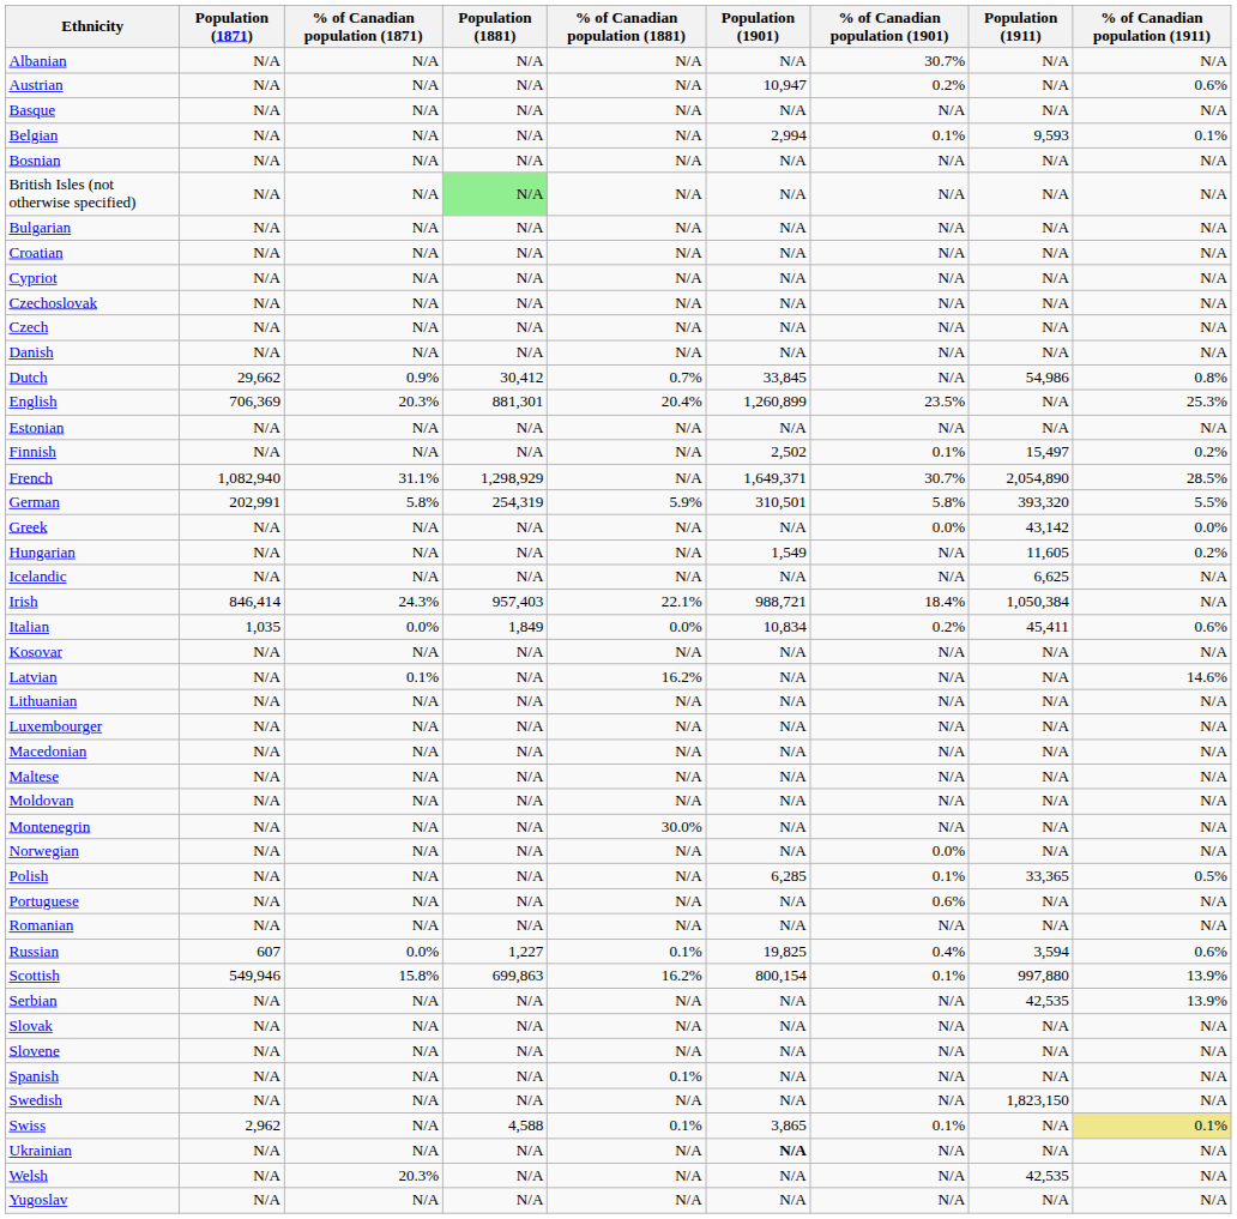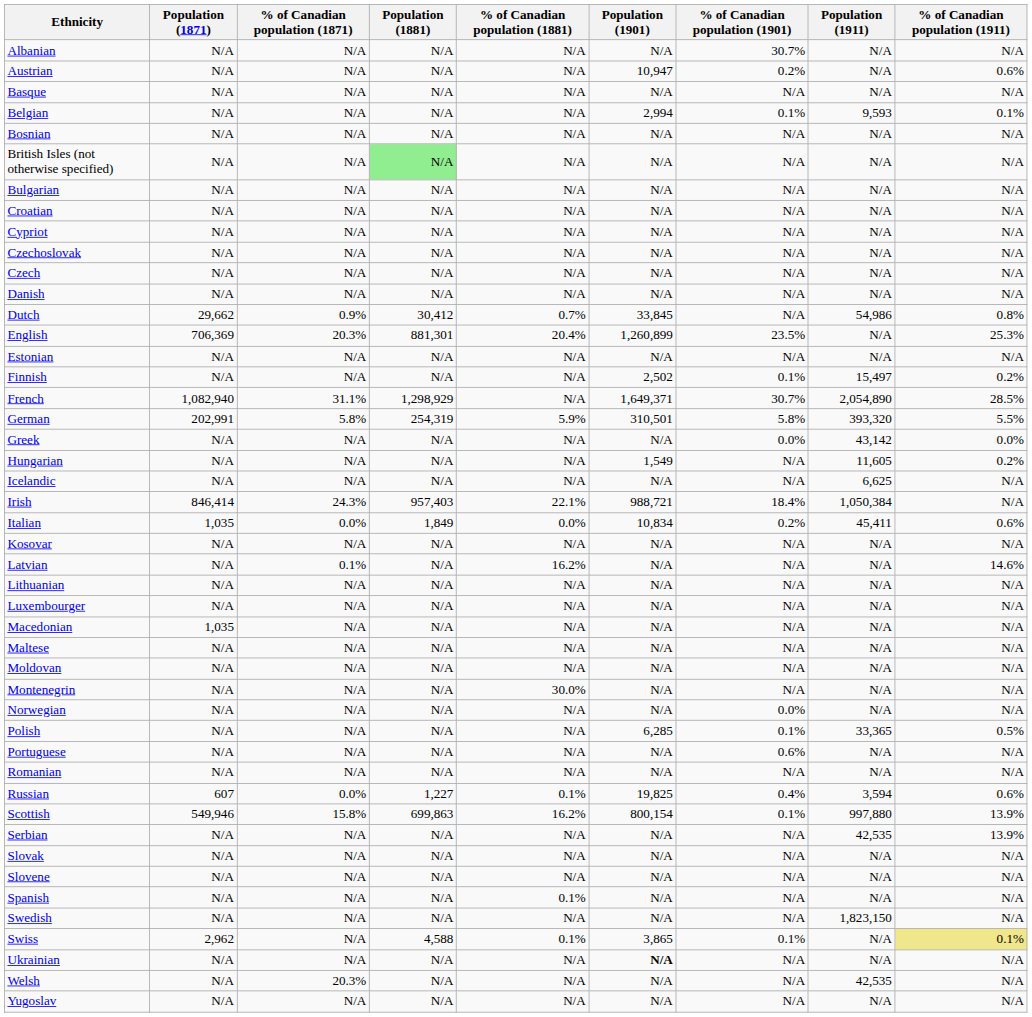 <table class="sort wikitable sortable" font-size:90%;">
 <tr>
 <th>Ethnicity</th>
 <th>Population (<a href='#'>1871</a>)</th>
 <th>% of Canadian population (1871)</th>
 <th>Population (1881)</th>
 <th>% of Canadian population (1881)</th>
 <th>Population (1901)</th>
 <th>% of Canadian population (1901)</th>
 <th>Population (1911)</th>
 <th>% of Canadian population (1911)</th>
 </tr>
 <tr>
 <td><a href='#'>Albanian</a></td>
 <td align="right">N/A</td>
 <td align="right">N/A</td>
 <td align="right">N/A</td>
 <td align="right">N/A</td>
 <td align="right">N/A</td>
 <td align="right">30.7%</td>
 <td align="right">N/A</td>
 <td align="right">N/A</td>
 </tr>
 <tr>
 <td><a href='#'>Austrian</a></td>
 <td align="right">N/A</td>
 <td align="right">N/A</td>
 <td align="right">N/A</td>
 <td align="right">N/A</td>
 <td align="right">10,947</td>
 <td align="right">0.2%</td>
 <td align="right">N/A</td>
 <td align="right">0.6%</td>
 </tr>
 <tr>
 <td><a href='#'>Basque</a></td>
 <td align="right">N/A</td>
 <td align="right">N/A</td>
 <td align="right">N/A</td>
 <td align="right">N/A</td>
 <td align="right">N/A</td>
 <td align="right">N/A</td>
 <td align="right">N/A</td>
 <td align="right">N/A</td>
 </tr>
 <tr>
 <td><a href='#'>Belgian</a></td>
 <td align="right">N/A</td>
 <td align="right">N/A</td>
 <td align="right">N/A</td>
 <td align="right">N/A</td>
 <td align="right">2,994</td>
 <td align="right">0.1%</td>
 <td align="right">9,593</td>
 <td align="right">0.1%</td>
 </tr>
 <tr>
 <td><a href='#'>Bosnian</a></td>
 <td align="right">N/A</td>
 <td align="right">N/A</td>
 <td align="right">N/A</td>
 <td align="right">N/A</td>
 <td align="right">N/A</td>
 <td align="right">N/A</td>
 <td align="right">N/A</td>
 <td align="right">N/A</td>
 </tr>
 <tr>
 <td>British Isles (not otherwise specified)</td>
 <td align="right">N/A</td>
 <td align="right">N/A</td>
 <td align="right" style="background: lightgreen;">N/A</td>
 <td align="right">N/A</td>
 <td align="right">N/A</td>
 <td align="right">N/A</td>
 <td align="right">N/A</td>
 <td align="right">N/A</td>
 </tr>
 <tr>
 <td><a href='#'>Bulgarian</a></td>
 <td align="right">N/A</td>
 <td align="right">N/A</td>
 <td align="right">N/A</td>
 <td align="right">N/A</td>
 <td align="right">N/A</td>
 <td align="right">N/A</td>
 <td align="right">N/A</td>
 <td align="right">N/A</td>
 </tr>
 <tr>
 <td><a href='#'>Croatian</a></td>
 <td align="right">N/A</td>
 <td align="right">N/A</td>
 <td align="right">N/A</td>
 <td align="right">N/A</td>
 <td align="right">N/A</td>
 <td align="right">N/A</td>
 <td align="right">N/A</td>
 <td align="right">N/A</td>
 </tr>
 <tr>
 <td><a href='#'>Cypriot</a></td>
 <td align="right">N/A</td>
 <td align="right">N/A</td>
 <td align="right">N/A</td>
 <td align="right">N/A</td>
 <td align="right">N/A</td>
 <td align="right">N/A</td>
 <td align="right">N/A</td>
 <td align="right">N/A</td>
 </tr>
 <tr>
 <td><a href='#'>Czechoslovak</a></td>
 <td align="right">N/A</td>
 <td align="right">N/A</td>
 <td align="right">N/A</td>
 <td align="right">N/A</td>
 <td align="right">N/A</td>
 <td align="right">N/A</td>
 <td align="right">N/A</td>
 <td align="right">N/A</td>
 </tr>
 <tr>
 <td><a href='#'>Czech</a></td>
 <td align="right">N/A</td>
 <td align="right">N/A</td>
 <td align="right">N/A</td>
 <td align="right">N/A</td>
 <td align="right">N/A</td>
 <td align="right">N/A</td>
 <td align="right">N/A</td>
 <td align="right">N/A</td>
 </tr>
 <tr>
 <td><a href='#'>Danish</a></td>
 <td align="right">N/A</td>
 <td align="right">N/A</td>
 <td align="right">N/A</td>
 <td align="right">N/A</td>
 <td align="right">N/A</td>
 <td align="right">N/A</td>
 <td align="right">N/A</td>
 <td align="right">N/A</td>
 </tr>
 <tr>
 <td><a href='#'>Dutch</a></td>
 <td align="right">29,662</td>
 <td align="right">0.9%</td>
 <td align="right">30,412</td>
 <td align="right">0.7%</td>
 <td align="right">33,845</td>
 <td align="right">N/A</td>
 <td align="right">54,986</td>
 <td align="right">0.8%</td>
 </tr>
 <tr>
 <td><a href='#'>English</a></td>
 <td align="right">706,369</td>
 <td align="right">20.3%</td>
 <td align="right">881,301</td>
 <td align="right">20.4%</td>
 <td align="right">1,260,899</td>
 <td align="right">23.5%</td>
 <td align="right">N/A</td>
 <td align="right">25.3%</td>
 </tr>
 <tr>
 <td><a href='#'>Estonian</a></td>
 <td align="right">N/A</td>
 <td align="right">N/A</td>
 <td align="right">N/A</td>
 <td align="right">N/A</td>
 <td align="right">N/A</td>
 <td align="right">N/A</td>
 <td align="right">N/A</td>
 <td align="right">N/A</td>
 </tr>
 <tr>
 <td><a href='#'>Finnish</a></td>
 <td align="right">N/A</td>
 <td align="right">N/A</td>
 <td align="right">N/A</td>
 <td align="right">N/A</td>
 <td align="right">2,502</td>
 <td align="right">0.1%</td>
 <td align="right">15,497</td>
 <td align="right">0.2%</td>
 </tr>
 <tr>
 <td><a href='#'>French</a></td>
 <td align="right">1,082,940</td>
 <td align="right">31.1%</td>
 <td align="right">1,298,929</td>
 <td align="right">N/A</td>
 <td align="right">1,649,371</td>
 <td align="right">30.7%</td>
 <td align="right">2,054,890</td>
 <td align="right">28.5%</td>
 </tr>
 <tr>
 <td><a href='#'>German</a></td>
 <td align="right">202,991</td>
 <td align="right">5.8%</td>
 <td align="right">254,319</td>
 <td align="right">5.9%</td>
 <td align="right">310,501</td>
 <td align="right">5.8%</td>
 <td align="right">393,320</td>
 <td align="right">5.5%</td>
 </tr>
 <tr>
 <td><a href='#'>Greek</a></td>
 <td align="right">N/A</td>
 <td align="right">N/A</td>
 <td align="right">N/A</td>
 <td align="right">N/A</td>
 <td align="right">N/A</td>
 <td align="right">0.0%</td>
 <td align="right">43,142</td>
 <td align="right">0.0%</td>
 </tr>
 <tr>
 <td><a href='#'>Hungarian</a></td>
 <td align="right">N/A</td>
 <td align="right">N/A</td>
 <td align="right">N/A</td>
 <td align="right">N/A</td>
 <td align="right">1,549</td>
 <td align="right">N/A</td>
 <td align="right">11,605</td>
 <td align="right">0.2%</td>
 </tr>
 <tr>
 <td><a href='#'>Icelandic</a></td>
 <td align="right">N/A</td>
 <td align="right">N/A</td>
 <td align="right">N/A</td>
 <td align="right">N/A</td>
 <td align="right">N/A</td>
 <td align="right">N/A</td>
 <td align="right">6,625</td>
 <td align="right">N/A</td>
 </tr>
 <tr>
 <td><a href='#'>Irish</a></td>
 <td align="right">846,414</td>
 <td align="right">24.3%</td>
 <td align="right">957,403</td>
 <td align="right">22.1%</td>
 <td align="right">988,721</td>
 <td align="right">18.4%</td>
 <td align="right">1,050,384</td>
 <td align="right">N/A</td>
 </tr>
 <tr>
 <td><a href='#'>Italian</a></td>
 <td align="right">1,035</td>
 <td align="right">0.0%</td>
 <td align="right">1,849</td>
 <td align="right">0.0%</td>
 <td align="right">10,834</td>
 <td align="right">0.2%</td>
 <td align="right">45,411</td>
 <td align="right">0.6%</td>
 </tr>
 <tr>
 <td><a href='#'>Kosovar</a></td>
 <td align="right">N/A</td>
 <td align="right">N/A</td>
 <td align="right">N/A</td>
 <td align="right">N/A</td>
 <td align="right">N/A</td>
 <td align="right">N/A</td>
 <td align="right">N/A</td>
 <td align="right">N/A</td>
 </tr>
 <tr>
 <td><a href='#'>Latvian</a></td>
 <td align="right">N/A</td>
 <td align="right">0.1%</td>
 <td align="right">N/A</td>
 <td align="right">16.2%</td>
 <td align="right">N/A</td>
 <td align="right">N/A</td>
 <td align="right">N/A</td>
 <td align="right">14.6%</td>
 </tr>
 <tr>
 <td><a href='#'>Lithuanian</a></td>
 <td align="right">N/A</td>
 <td align="right">N/A</td>
 <td align="right">N/A</td>
 <td align="right">N/A</td>
 <td align="right">N/A</td>
 <td align="right">N/A</td>
 <td align="right">N/A</td>
 <td align="right">N/A</td>
 </tr>
 <tr>
 <td><a href='#'>Luxembourger</a></td>
 <td align="right">N/A</td>
 <td align="right">N/A</td>
 <td align="right">N/A</td>
 <td align="right">N/A</td>
 <td align="right">N/A</td>
 <td align="right">N/A</td>
 <td align="right">N/A</td>
 <td align="right">N/A</td>
 </tr>
 <tr>
 <td><a href='#'>Macedonian</a></td>
-<td align="right">N/A</td>
+<td align="right">1,035</td>
 <td align="right">N/A</td>
 <td align="right">N/A</td>
 <td align="right">N/A</td>
 <td align="right">N/A</td>
 <td align="right">N/A</td>
 <td align="right">N/A</td>
 <td align="right">N/A</td>
 </tr>
 <tr>
 <td><a href='#'>Maltese</a></td>
 <td align="right">N/A</td>
 <td align="right">N/A</td>
 <td align="right">N/A</td>
 <td align="right">N/A</td>
 <td align="right">N/A</td>
 <td align="right">N/A</td>
 <td align="right">N/A</td>
 <td align="right">N/A</td>
 </tr>
 <tr>
 <td><a href='#'>Moldovan</a></td>
 <td align="right">N/A</td>
 <td align="right">N/A</td>
 <td align="right">N/A</td>
 <td align="right">N/A</td>
 <td align="right">N/A</td>
 <td align="right">N/A</td>
 <td align="right">N/A</td>
 <td align="right">N/A</td>
 </tr>
 <tr>
 <td><a href='#'>Montenegrin</a></td>
 <td align="right">N/A</td>
 <td align="right">N/A</td>
 <td align="right">N/A</td>
 <td align="right">30.0%</td>
 <td align="right">N/A</td>
 <td align="right">N/A</td>
 <td align="right">N/A</td>
 <td align="right">N/A</td>
 </tr>
 <tr>
 <td><a href='#'>Norwegian</a></td>
 <td align="right">N/A</td>
 <td align="right">N/A</td>
 <td align="right">N/A</td>
 <td align="right">N/A</td>
 <td align="right">N/A</td>
 <td align="right">0.0%</td>
 <td align="right">N/A</td>
 <td align="right">N/A</td>
 </tr>
 <tr>
 <td><a href='#'>Polish</a></td>
 <td align="right">N/A</td>
 <td align="right">N/A</td>
 <td align="right">N/A</td>
 <td align="right">N/A</td>
 <td align="right">6,285</td>
 <td align="right">0.1%</td>
 <td align="right">33,365</td>
 <td align="right">0.5%</td>
 </tr>
 <tr>
 <td><a href='#'>Portuguese</a></td>
 <td align="right">N/A</td>
 <td align="right">N/A</td>
 <td align="right">N/A</td>
 <td align="right">N/A</td>
 <td align="right">N/A</td>
 <td align="right">0.6%</td>
 <td align="right">N/A</td>
 <td align="right">N/A</td>
 </tr>
 <tr>
 <td><a href='#'>Romanian</a></td>
 <td align="right">N/A</td>
 <td align="right">N/A</td>
 <td align="right">N/A</td>
 <td align="right">N/A</td>
 <td align="right">N/A</td>
 <td align="right">N/A</td>
 <td align="right">N/A</td>
 <td align="right">N/A</td>
 </tr>
 <tr>
 <td><a href='#'>Russian</a></td>
 <td align="right">607</td>
 <td align="right">0.0%</td>
 <td align="right">1,227</td>
 <td align="right">0.1%</td>
 <td align="right">19,825</td>
 <td align="right">0.4%</td>
 <td align="right">3,594</td>
 <td align="right">0.6%</td>
 </tr>
 <tr>
 <td><a href='#'>Scottish</a></td>
 <td align="right">549,946</td>
 <td align="right">15.8%</td>
 <td align="right">699,863</td>
 <td align="right">16.2%</td>
 <td align="right">800,154</td>
 <td align="right">0.1%</td>
 <td align="right">997,880</td>
 <td align="right">13.9%</td>
 </tr>
 <tr>
 <td><a href='#'>Serbian</a></td>
 <td align="right">N/A</td>
 <td align="right">N/A</td>
 <td align="right">N/A</td>
 <td align="right">N/A</td>
 <td align="right">N/A</td>
 <td align="right">N/A</td>
 <td align="right">42,535</td>
 <td align="right">13.9%</td>
 </tr>
 <tr>
 <td><a href='#'>Slovak</a></td>
 <td align="right">N/A</td>
 <td align="right">N/A</td>
 <td align="right">N/A</td>
 <td align="right">N/A</td>
 <td align="right">N/A</td>
 <td align="right">N/A</td>
 <td align="right">N/A</td>
 <td align="right">N/A</td>
 </tr>
 <tr>
 <td><a href='#'>Slovene</a></td>
 <td align="right">N/A</td>
 <td align="right">N/A</td>
 <td align="right">N/A</td>
 <td align="right">N/A</td>
 <td align="right">N/A</td>
 <td align="right">N/A</td>
 <td align="right">N/A</td>
 <td align="right">N/A</td>
 </tr>
 <tr>
 <td><a href='#'>Spanish</a></td>
 <td align="right">N/A</td>
 <td align="right">N/A</td>
 <td align="right">N/A</td>
 <td align="right">0.1%</td>
 <td align="right">N/A</td>
 <td align="right">N/A</td>
 <td align="right">N/A</td>
 <td align="right">N/A</td>
 </tr>
 <tr>
 <td><a href='#'>Swedish</a></td>
 <td align="right">N/A</td>
 <td align="right">N/A</td>
 <td align="right">N/A</td>
 <td align="right">N/A</td>
 <td align="right">N/A</td>
 <td align="right">N/A</td>
 <td align="right">1,823,150</td>
 <td align="right">N/A</td>
 </tr>
 <tr>
 <td><a href='#'>Swiss</a></td>
 <td align="right">2,962</td>
 <td align="right">N/A</td>
 <td align="right">4,588</td>
 <td align="right">0.1%</td>
 <td align="right">3,865</td>
 <td align="right">0.1%</td>
 <td align="right">N/A</td>
 <td align="right" style="background: khaki;">0.1%</td>
 </tr>
 <tr>
 <td><a href='#'>Ukrainian</a></td>
 <td align="right">N/A</td>
 <td align="right">N/A</td>
 <td align="right">N/A</td>
 <td align="right">N/A</td>
 <td align="right"><strong>N/A</strong></td>
 <td align="right">N/A</td>
 <td align="right">N/A</td>
 <td align="right">N/A</td>
 </tr>
 <tr>
 <td><a href='#'>Welsh</a></td>
 <td align="right">N/A</td>
 <td align="right">20.3%</td>
 <td align="right">N/A</td>
 <td align="right">N/A</td>
 <td align="right">N/A</td>
 <td align="right">N/A</td>
 <td align="right">42,535</td>
 <td align="right">N/A</td>
 </tr>
 <tr>
 <td><a href='#'>Yugoslav</a></td>
 <td align="right">N/A</td>
 <td align="right">N/A</td>
 <td align="right">N/A</td>
 <td align="right">N/A</td>
 <td align="right">N/A</td>
 <td align="right">N/A</td>
 <td align="right">N/A</td>
 <td align="right">N/A</td>
 </tr>
 </table>
